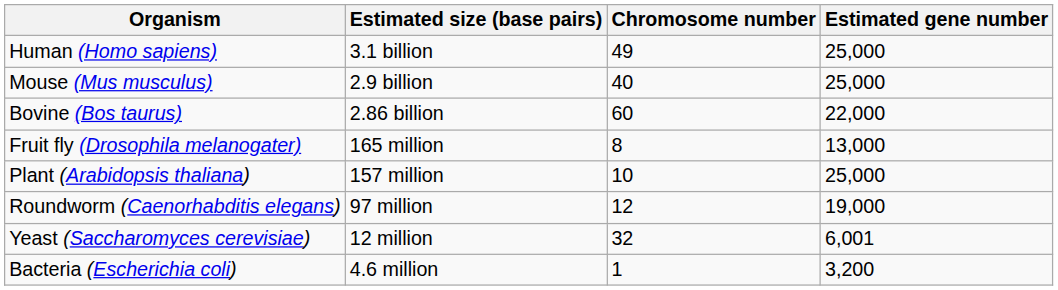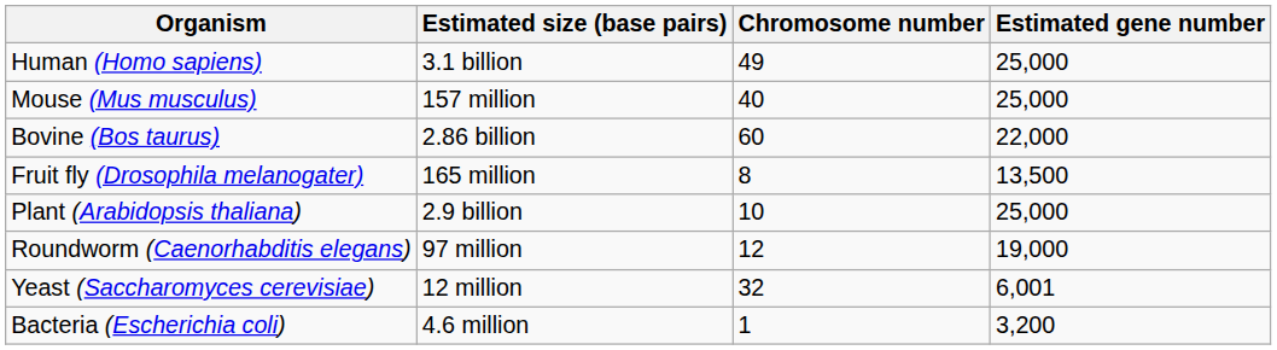 <table class="wikitable sortable">
 <tr>
 <th>Organism</th>
 <th>Estimated size (base pairs)</th>
 <th>Chromosome number</th>
 <th>Estimated gene number</th>
 </tr>
 <tr>
 <td>Human <em><a href='#'>(Homo sapiens)</a></em></td>
 <td>3.1 billion</td>
 <td>49</td>
 <td>25,000</td>
 </tr>
 <tr>
 <td>Mouse <em><a href='#'>(Mus musculus)</a></em></td>
-<td>2.9 billion</td>
+<td>157 million</td>
 <td>40</td>
 <td>25,000</td>
 </tr>
 <tr>
 <td>Bovine <em><a href='#'>(Bos taurus)</a></em></td>
 <td>2.86 billion</td>
 <td>60</td>
 <td>22,000</td>
 </tr>
 <tr>
 <td>Fruit fly <em><a href='#'>(Drosophila melanogater)</a></em></td>
 <td>165 million</td>
 <td>8</td>
-<td>13,000</td>
+<td>13,500</td>
 </tr>
 <tr>
 <td>Plant <em>(<a href='#'>Arabidopsis thaliana</a>)</em></td>
-<td>157 million</td>
+<td>2.9 billion</td>
 <td>10</td>
 <td>25,000</td>
 </tr>
 <tr>
 <td>Roundworm <em>(<a href='#'>Caenorhabditis elegans</a>)</em></td>
 <td>97 million</td>
 <td>12</td>
 <td>19,000</td>
 </tr>
 <tr>
 <td>Yeast <em>(<a href='#'>Saccharomyces cerevisiae</a>)</em></td>
 <td>12 million</td>
 <td>32</td>
 <td>6,001</td>
 </tr>
 <tr>
 <td>Bacteria <em>(<a href='#'>Escherichia coli</a>)</em></td>
 <td>4.6 million</td>
 <td>1</td>
 <td>3,200</td>
 </tr>
 </table>
